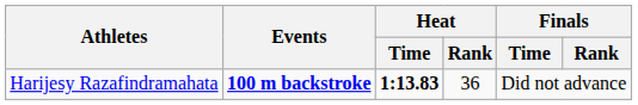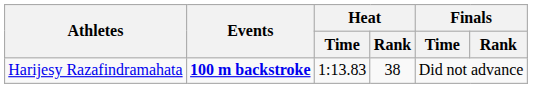 <table class=wikitable style=font-size:90%>
 <tr>
 <th rowspan=2>Athletes</th>
 <th rowspan=2>Events</th>
 <th colspan=2>Heat</th>
 <th colspan=2>Finals</th>
 </tr>
 <tr>
 <th>Time</th>
 <th>Rank</th>
 <th>Time</th>
 <th>Rank</th>
 </tr>
 <tr>
 <td><a href='#'>Harijesy Razafindramahata</a></td>
 <td><strong><a href='#'>100 m backstroke</a></strong></td>
-<td align=center><strong>1:13.83</strong></td>
-<td align=center>36</td>
+<td align=center>1:13.83</td>
+<td align=center>38</td>
 <td colspan=2 align=center>Did not advance</td>
 </tr>
 </table>
